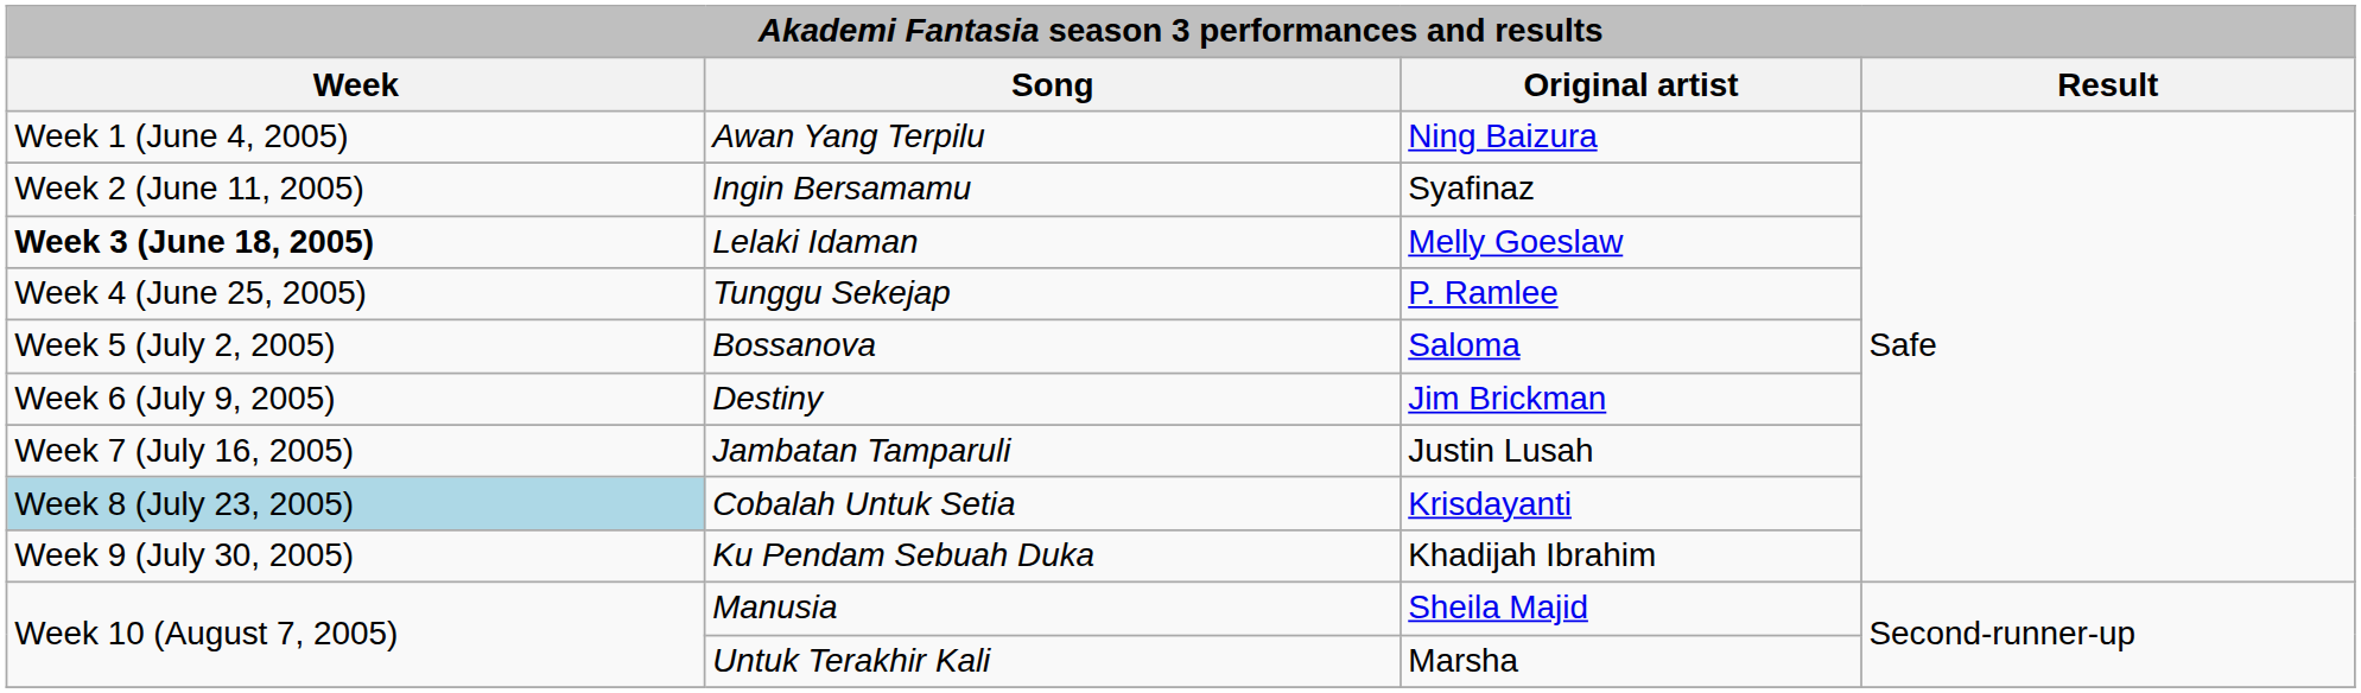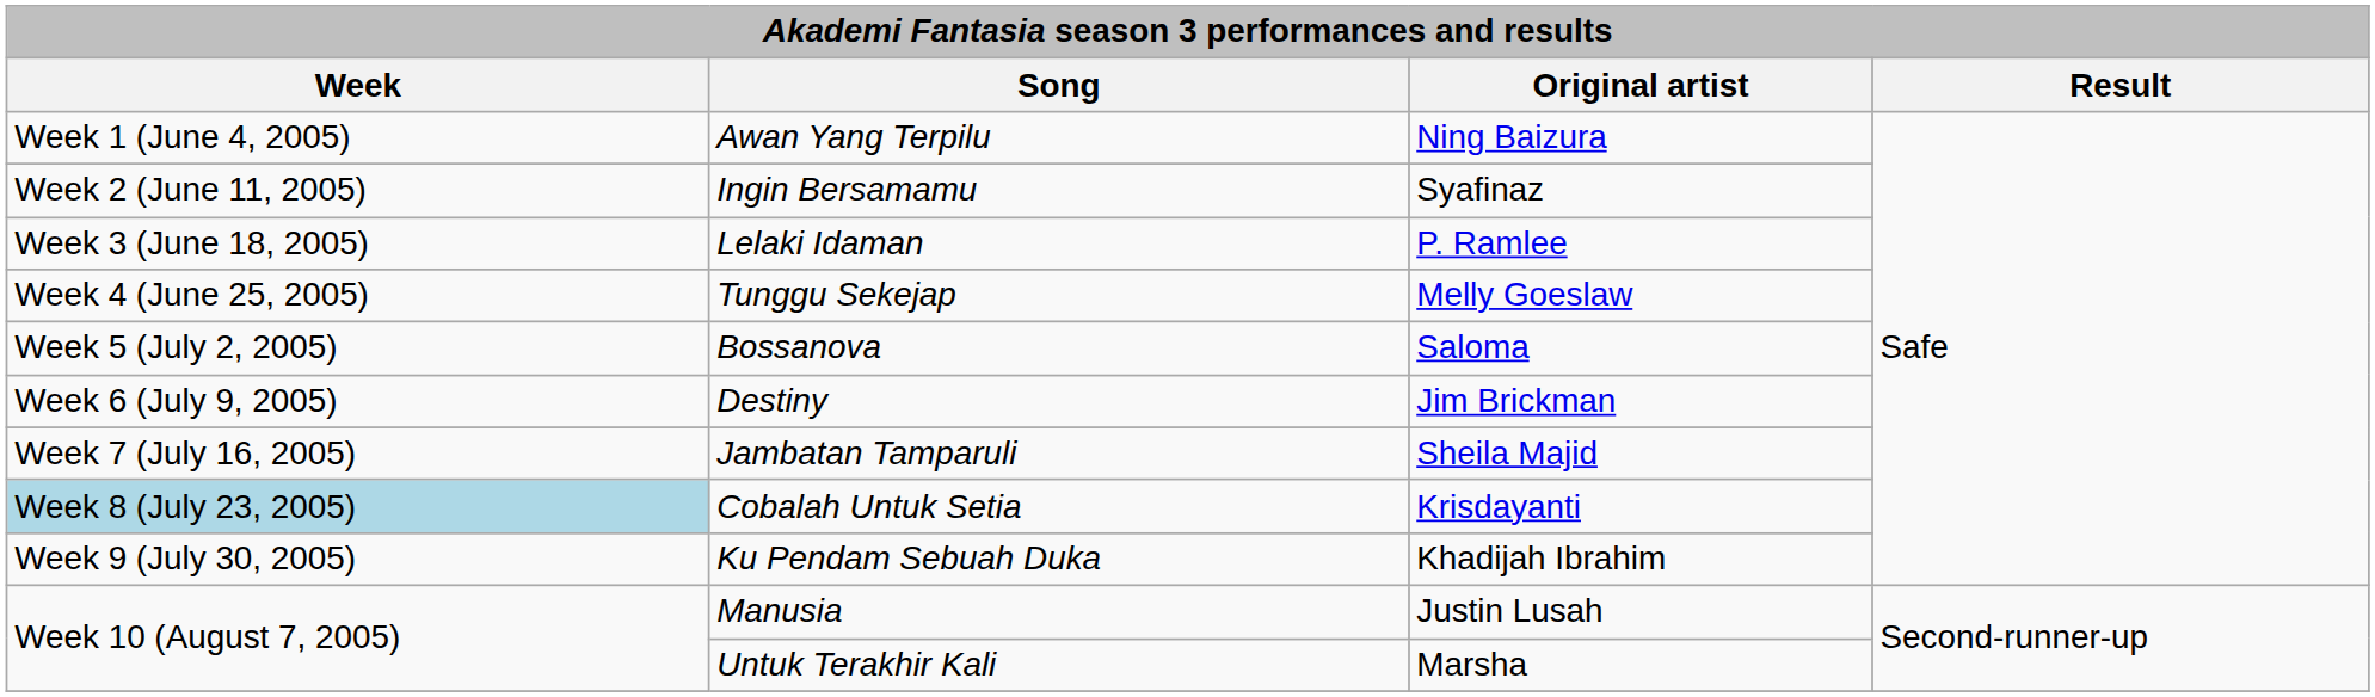 <table class="wikitable collapsible autocollapse" style="width:90%; margin:1em auto 1em auto;">
 <tr>
 <th colspan="6" style="background:#BFBFBF;"><em>Akademi Fantasia</em> season 3 performances and results</th>
 </tr>
 <tr>
 <th>Week</th>
 <th>Song</th>
 <th>Original artist</th>
 <th>Result</th>
 </tr>
 <tr>
 <td>Week 1 (June 4, 2005)</td>
 <td><em>Awan Yang Terpilu</em></td>
 <td><a href='#'>Ning Baizura</a></td>
 <td rowspan="9">Safe</td>
 </tr>
 <tr>
 <td>Week 2 (June 11, 2005)</td>
 <td><em>Ingin Bersamamu</em></td>
 <td>Syafinaz</td>
 </tr>
 <tr>
-<td><strong>Week 3 (June 18, 2005)</strong></td>
+<td>Week 3 (June 18, 2005)</td>
 <td><em>Lelaki Idaman</em></td>
-<td><a href='#'>Melly Goeslaw</a></td>
+<td><a href='#'>P. Ramlee</a></td>
 </tr>
 <tr>
 <td>Week 4 (June 25, 2005)</td>
 <td><em>Tunggu Sekejap</em></td>
-<td><a href='#'>P. Ramlee</a></td>
+<td><a href='#'>Melly Goeslaw</a></td>
 </tr>
 <tr>
 <td>Week 5 (July 2, 2005)</td>
 <td><em>Bossanova</em></td>
 <td><a href='#'>Saloma</a></td>
 </tr>
 <tr>
 <td>Week 6 (July 9, 2005)</td>
 <td><em>Destiny</em></td>
 <td><a href='#'>Jim Brickman</a></td>
 </tr>
 <tr>
 <td>Week 7 (July 16, 2005)</td>
 <td><em>Jambatan Tamparuli</em></td>
-<td>Justin Lusah</td>
+<td><a href='#'>Sheila Majid</a></td>
 </tr>
 <tr>
 <td style="background: lightblue;">Week 8 (July 23, 2005)</td>
 <td><em>Cobalah Untuk Setia</em></td>
 <td><a href='#'>Krisdayanti</a></td>
 </tr>
 <tr>
 <td>Week 9 (July 30, 2005)</td>
 <td><em>Ku Pendam Sebuah Duka</em></td>
 <td>Khadijah Ibrahim</td>
 </tr>
 <tr>
 <td rowspan="2">Week 10 (August 7, 2005)</td>
 <td><em>Manusia</em></td>
-<td><a href='#'>Sheila Majid</a></td>
+<td>Justin Lusah</td>
 <td rowspan="2">Second-runner-up</td>
 </tr>
 <tr>
 <td><em>Untuk Terakhir Kali</em></td>
 <td>Marsha</td>
 </tr>
 </table>
